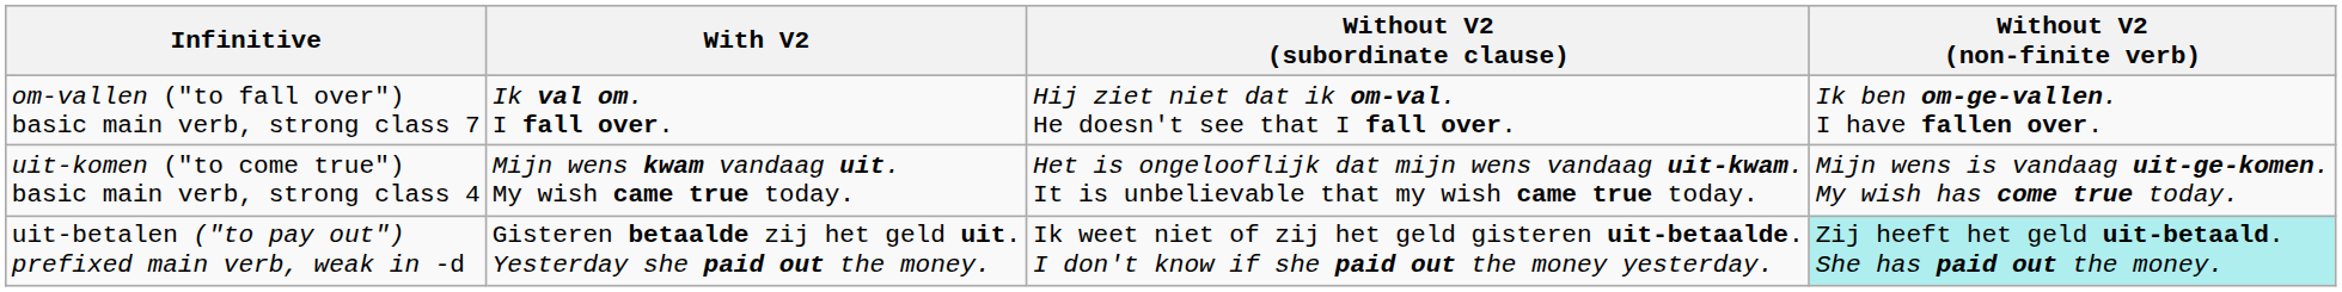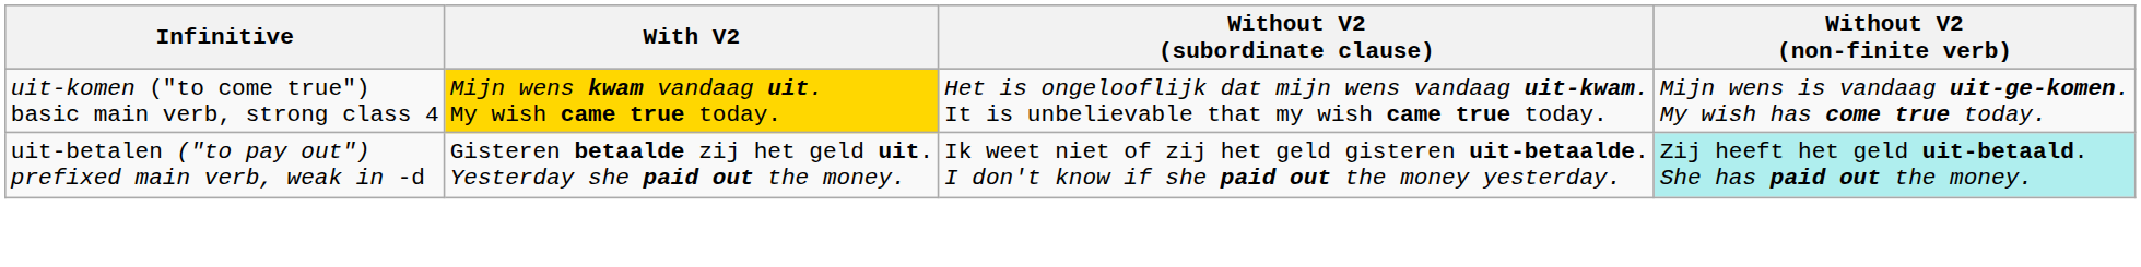 <table class="wikitable">
 <tr>
 <th>Infinitive</th>
 <th>With V2</th>
 <th>Without V2<br>(subordinate clause)</th>
 <th>Without V2<br>(non-finite verb)</th>
 </tr>
 <tr>
-<td><em>om-vallen</em> ("to fall over")<br>basic main verb, strong class 7</td>
-<td><em>Ik <strong>val om</strong>.</em><br>I <strong>fall over</strong>.</td>
-<td><em>Hij ziet niet dat ik <strong>om-val</strong>.</em><br>He doesn't see that I <strong>fall over</strong>.</td>
-<td><em>Ik ben <strong>om-ge-vallen</strong>.</em><br>I have <strong>fallen over</strong>.</td>
-</tr>
-<tr>
 <td><em>uit-komen</em> ("to come true")<br>basic main verb, strong class 4</td>
-<td><em>Mijn wens <strong>kwam</strong> vandaag <strong>uit</strong>.</em><br>My wish <strong>came true</strong> today.</td>
+<td style="background: gold;"><em>Mijn wens <strong>kwam</strong> vandaag <strong>uit</strong>.</em><br>My wish <strong>came true</strong> today.</td>
 <td><em>Het is ongelooflijk dat mijn wens vandaag <strong>uit-kwam</strong>.</em><br>It is unbelievable that my wish <strong>came true</strong> today.</td>
 <td><em>Mijn wens is vandaag <strong>uit-ge-komen</strong>.<br>My wish has <strong>come true</strong> today.</td>
 </tr>
 <tr>
 <td></em>uit-betalen<em> ("to pay out")<br>prefixed main verb, weak in </em>-d<em></td>
 <td></em>Gisteren <strong>betaalde</strong> zij het geld <strong>uit</strong>.<em><br>Yesterday she <strong>paid out</strong> the money.</td>
 <td></em>Ik weet niet of zij het geld gisteren <strong>uit-betaalde</strong>.<em><br>I don't know if she <strong>paid out</strong> the money yesterday.</td>
 <td style="background: paleturquoise;"></em>Zij heeft het geld <strong>uit-betaald</strong>.<em><br>She has <strong>paid out</strong> the money.</td>
 </tr>
 </table>
